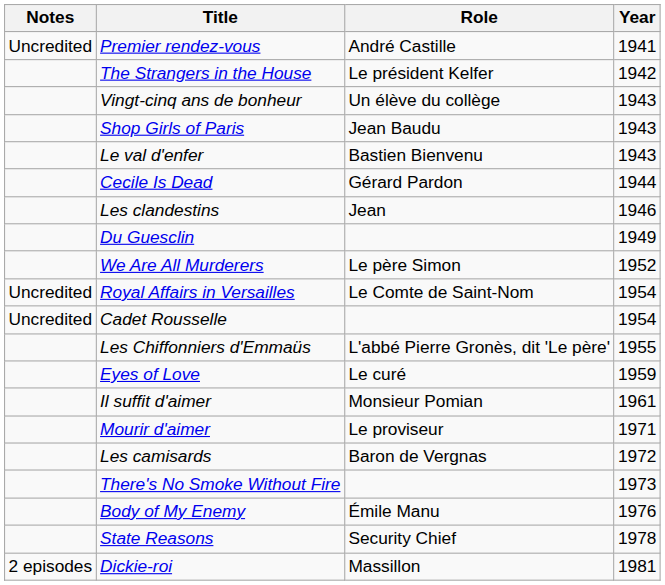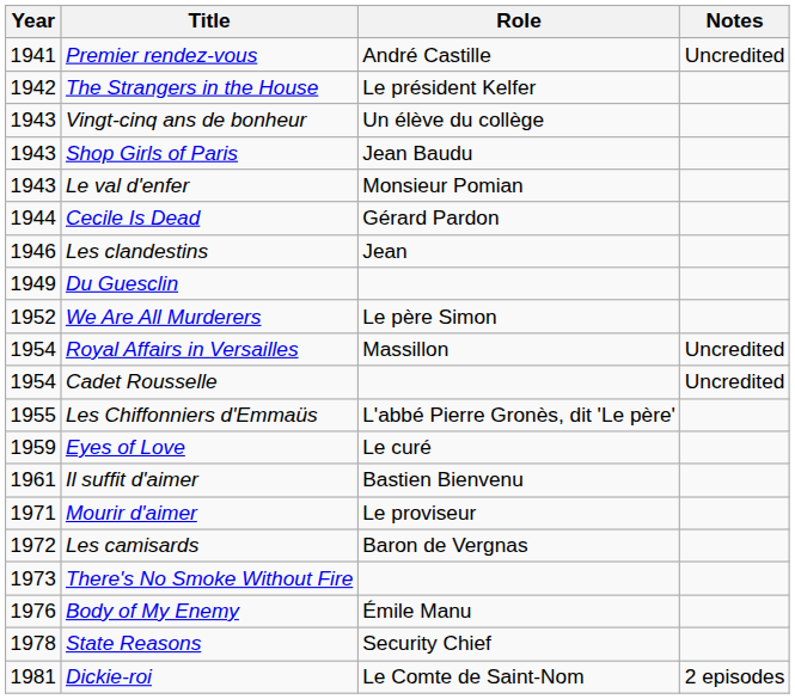 <table class="wikitable">
 <tr>
-<th>Notes</th>
+<th>Year</th>
 <th>Title</th>
 <th>Role</th>
-<th>Year</th>
+<th>Notes</th>
 </tr>
 <tr>
-<td>Uncredited</td>
+<td>1941</td>
 <td><em><a href='#'>Premier rendez-vous</a></em></td>
 <td>André Castille</td>
-<td>1941</td>
+<td>Uncredited</td>
 </tr>
 <tr>
-<td></td>
+<td>1942</td>
 <td><em><a href='#'>The Strangers in the House</a></em></td>
 <td>Le président Kelfer</td>
-<td>1942</td>
+<td></td>
 </tr>
 <tr>
-<td></td>
+<td>1943</td>
 <td><em>Vingt-cinq ans de bonheur</em></td>
 <td>Un élève du collège</td>
-<td>1943</td>
+<td></td>
 </tr>
 <tr>
-<td></td>
+<td>1943</td>
 <td><em><a href='#'>Shop Girls of Paris</a></em></td>
 <td>Jean Baudu</td>
-<td>1943</td>
+<td></td>
 </tr>
 <tr>
+<td>1943</td>
+<td><em>Le val d'enfer</em></td>
+<td>Monsieur Pomian</td>
 <td></td>
-<td><em>Le val d'enfer</em></td>
-<td>Bastien Bienvenu</td>
-<td>1943</td>
 </tr>
 <tr>
-<td></td>
+<td>1944</td>
 <td><em><a href='#'>Cecile Is Dead</a></em></td>
 <td>Gérard Pardon</td>
-<td>1944</td>
+<td></td>
 </tr>
 <tr>
-<td></td>
+<td>1946</td>
 <td><em>Les clandestins</em></td>
 <td>Jean</td>
-<td>1946</td>
+<td></td>
 </tr>
 <tr>
-<td></td>
+<td>1949</td>
 <td><em><a href='#'>Du Guesclin</a></em></td>
 <td></td>
-<td>1949</td>
+<td></td>
 </tr>
 <tr>
-<td></td>
+<td>1952</td>
 <td><em><a href='#'>We Are All Murderers</a></em></td>
 <td>Le père Simon</td>
-<td>1952</td>
+<td></td>
 </tr>
 <tr>
+<td>1954</td>
+<td><em><a href='#'>Royal Affairs in Versailles</a></em></td>
+<td>Massillon</td>
 <td>Uncredited</td>
-<td><em><a href='#'>Royal Affairs in Versailles</a></em></td>
-<td>Le Comte de Saint-Nom</td>
-<td>1954</td>
 </tr>
 <tr>
-<td>Uncredited</td>
+<td>1954</td>
 <td><em>Cadet Rousselle</em></td>
 <td></td>
-<td>1954</td>
+<td>Uncredited</td>
 </tr>
 <tr>
-<td></td>
+<td>1955</td>
 <td><em>Les Chiffonniers d'Emmaüs</em></td>
 <td>L'abbé Pierre Gronès, dit 'Le père'</td>
-<td>1955</td>
+<td></td>
 </tr>
 <tr>
-<td></td>
+<td>1959</td>
 <td><em><a href='#'>Eyes of Love</a></em></td>
 <td>Le curé</td>
-<td>1959</td>
+<td></td>
 </tr>
 <tr>
+<td>1961</td>
+<td><em>Il suffit d'aimer</em></td>
+<td>Bastien Bienvenu</td>
 <td></td>
-<td><em>Il suffit d'aimer</em></td>
-<td>Monsieur Pomian</td>
-<td>1961</td>
 </tr>
 <tr>
-<td></td>
+<td>1971</td>
 <td><em><a href='#'>Mourir d'aimer</a></em></td>
 <td>Le proviseur</td>
-<td>1971</td>
+<td></td>
 </tr>
 <tr>
-<td></td>
+<td>1972</td>
 <td><em>Les camisards</em></td>
 <td>Baron de Vergnas</td>
-<td>1972</td>
+<td></td>
 </tr>
 <tr>
-<td></td>
+<td>1973</td>
 <td><em><a href='#'>There's No Smoke Without Fire</a></em></td>
 <td></td>
-<td>1973</td>
+<td></td>
 </tr>
 <tr>
-<td></td>
+<td>1976</td>
 <td><em><a href='#'>Body of My Enemy</a></em></td>
 <td>Émile Manu</td>
-<td>1976</td>
+<td></td>
 </tr>
 <tr>
-<td></td>
+<td>1978</td>
 <td><em><a href='#'>State Reasons</a></em></td>
 <td>Security Chief</td>
-<td>1978</td>
+<td></td>
 </tr>
 <tr>
+<td>1981</td>
+<td><em><a href='#'>Dickie-roi</a></em></td>
+<td>Le Comte de Saint-Nom</td>
 <td>2 episodes</td>
-<td><em><a href='#'>Dickie-roi</a></em></td>
-<td>Massillon</td>
-<td>1981</td>
 </tr>
 </table>
